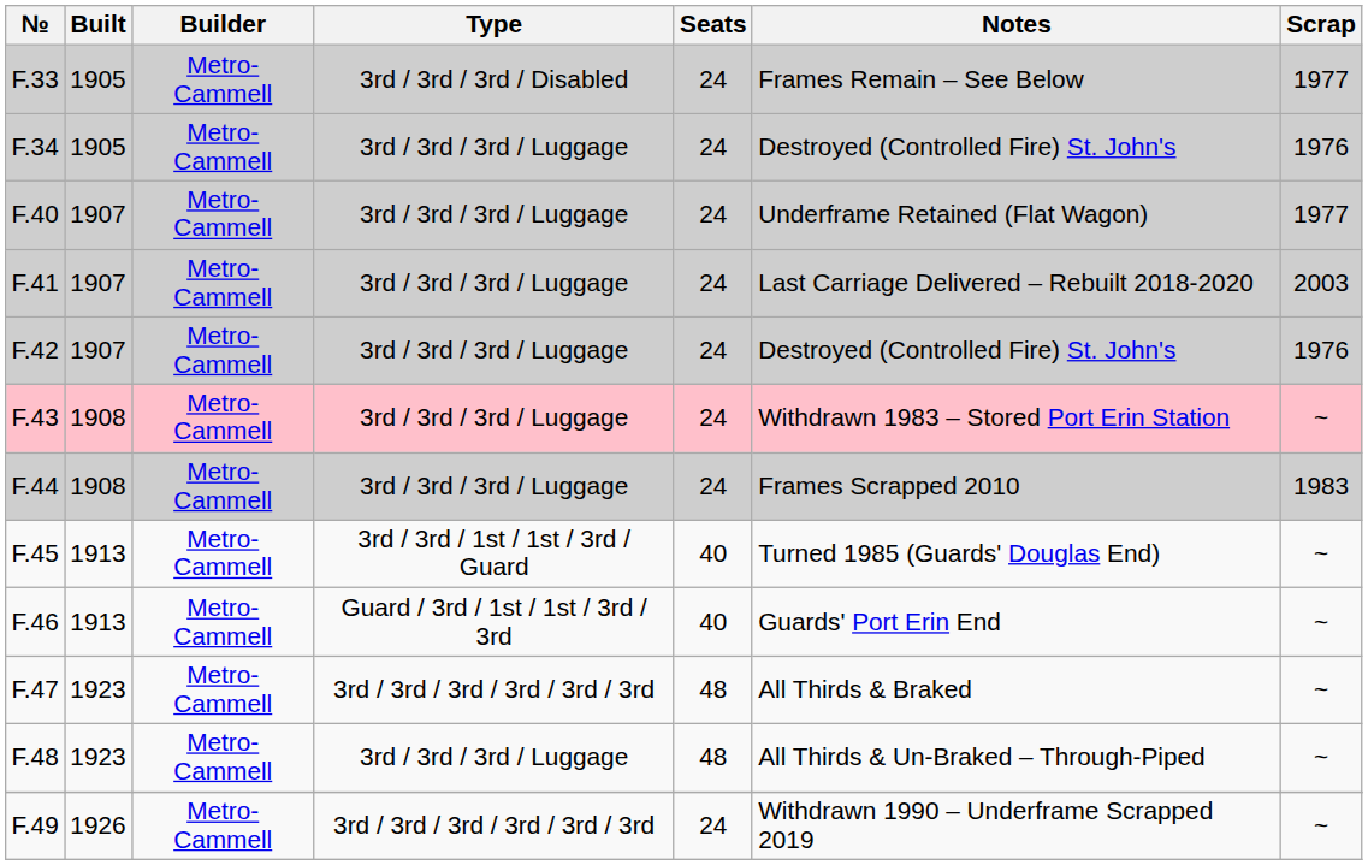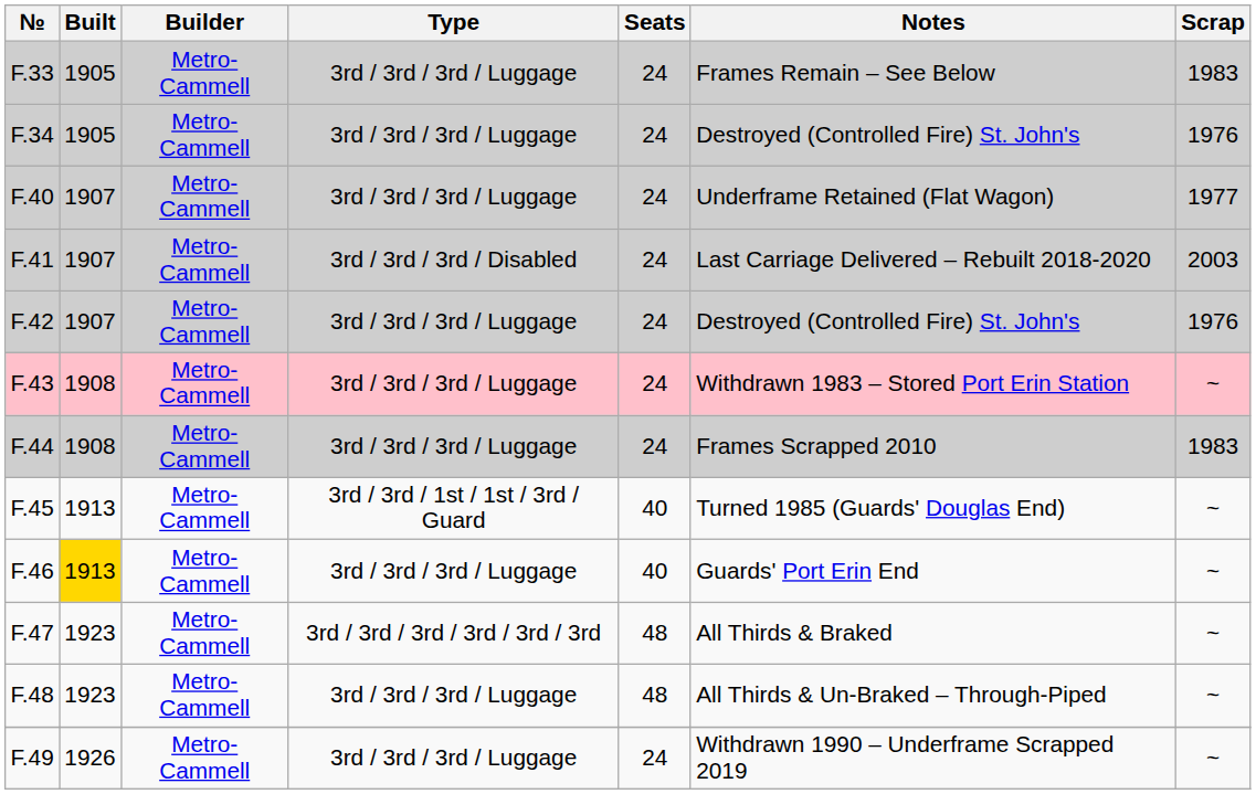 <table class="wikitable">
 <tr>
 <th>№</th>
 <th>Built</th>
 <th>Builder</th>
 <th>Type</th>
 <th>Seats</th>
 <th>Notes</th>
 <th>Scrap</th>
 </tr>
 <tr bgcolor=#cecece>
 <td align="center">F.33</td>
 <td align="center">1905</td>
 <td align="center"><a href='#'>Metro-Cammell</a></td>
-<td align="center">3rd / 3rd / 3rd / Disabled</td>
+<td align="center">3rd / 3rd / 3rd / Luggage</td>
 <td align="center">24</td>
 <td>Frames Remain – See Below</td>
-<td align="center">1977</td>
+<td align="center">1983</td>
 </tr>
 <tr bgcolor=#cecece>
 <td align="center">F.34</td>
 <td align="center">1905</td>
 <td align="center"><a href='#'>Metro-Cammell</a></td>
 <td align="center">3rd / 3rd / 3rd / Luggage</td>
 <td align="center">24</td>
 <td>Destroyed (Controlled Fire) <a href='#'>St. John's</a></td>
 <td align="center">1976</td>
 </tr>
 <tr bgcolor=#cecece>
 <td align="center">F.40</td>
 <td align="center">1907</td>
 <td align="center"><a href='#'>Metro-Cammell</a></td>
 <td align="center">3rd / 3rd / 3rd / Luggage</td>
 <td align="center">24</td>
 <td>Underframe Retained (Flat Wagon)</td>
 <td align="center">1977</td>
 </tr>
 <tr bgcolor=#cecece>
 <td align="center">F.41</td>
 <td align="center">1907</td>
 <td align="center"><a href='#'>Metro-Cammell</a></td>
-<td align="center">3rd / 3rd / 3rd / Luggage</td>
+<td align="center">3rd / 3rd / 3rd / Disabled</td>
 <td align="center">24</td>
 <td>Last Carriage Delivered – Rebuilt 2018-2020</td>
 <td align="center">2003</td>
 </tr>
 <tr bgcolor=#cecece>
 <td align="center">F.42</td>
 <td align="center">1907</td>
 <td align="center"><a href='#'>Metro-Cammell</a></td>
 <td align="center">3rd / 3rd / 3rd / Luggage</td>
 <td align="center">24</td>
 <td>Destroyed (Controlled Fire) <a href='#'>St. John's</a></td>
 <td align="center">1976</td>
 </tr>
 <tr bgcolor=#ffc0cb>
 <td align="center">F.43</td>
 <td align="center">1908</td>
 <td align="center"><a href='#'>Metro-Cammell</a></td>
 <td align="center">3rd / 3rd / 3rd / Luggage</td>
 <td align="center">24</td>
 <td>Withdrawn 1983 – Stored <a href='#'>Port Erin Station</a></td>
 <td align="center">~</td>
 </tr>
 <tr bgcolor=#cecece>
 <td align="center">F.44</td>
 <td align="center">1908</td>
 <td align="center"><a href='#'>Metro-Cammell</a></td>
 <td align="center">3rd / 3rd / 3rd / Luggage</td>
 <td align="center">24</td>
 <td>Frames Scrapped 2010</td>
 <td align="center">1983</td>
 </tr>
 <tr>
 <td align="center">F.45</td>
 <td align="center">1913</td>
 <td align="center"><a href='#'>Metro-Cammell</a></td>
 <td align="center">3rd / 3rd / 1st / 1st / 3rd / Guard</td>
 <td align="center">40</td>
 <td>Turned 1985 (Guards' <a href='#'>Douglas</a> End)</td>
 <td align="center">~</td>
 </tr>
 <tr>
 <td align="center">F.46</td>
-<td align="center">1913</td>
+<td align="center" style="background: gold;">1913</td>
 <td align="center"><a href='#'>Metro-Cammell</a></td>
-<td align="center">Guard / 3rd / 1st / 1st / 3rd / 3rd</td>
+<td align="center">3rd / 3rd / 3rd / Luggage</td>
 <td align="center">40</td>
 <td>Guards' <a href='#'>Port Erin</a> End</td>
 <td align="center">~</td>
 </tr>
 <tr>
 <td align="center">F.47</td>
 <td align="center">1923</td>
 <td align="center"><a href='#'>Metro-Cammell</a></td>
 <td align="center">3rd / 3rd / 3rd / 3rd / 3rd / 3rd</td>
 <td align="center">48</td>
 <td>All Thirds & Braked</td>
 <td align="center">~</td>
 </tr>
 <tr>
 <td align="center">F.48</td>
 <td align="center">1923</td>
 <td align="center"><a href='#'>Metro-Cammell</a></td>
 <td align="center">3rd / 3rd / 3rd / Luggage</td>
 <td align="center">48</td>
 <td>All Thirds & Un-Braked – Through-Piped</td>
 <td align="center">~</td>
 </tr>
 <tr>
 </tr>
 <tr>
 <td align="center">F.49</td>
 <td align="center">1926</td>
 <td align="center"><a href='#'>Metro-Cammell</a></td>
-<td align="center">3rd / 3rd / 3rd / 3rd / 3rd / 3rd</td>
+<td align="center">3rd / 3rd / 3rd / Luggage</td>
 <td align="center">24</td>
 <td>Withdrawn 1990 – Underframe Scrapped 2019</td>
 <td align="center">~</td>
 </tr>
 <tr>
 </tr>
 </table>
